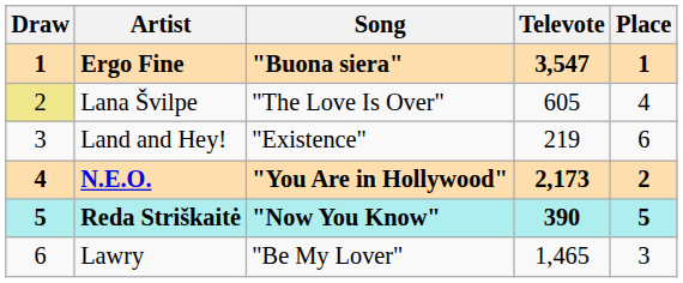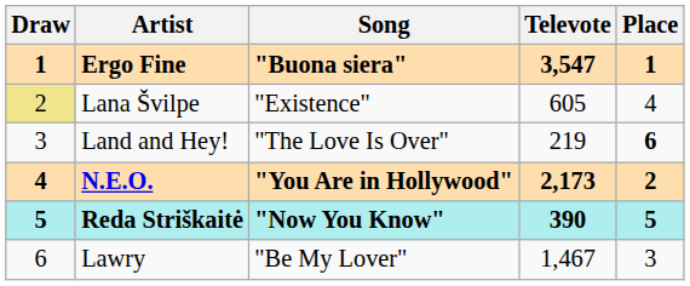 <table class="sortable wikitable" style="margin: 1em auto 1em auto; text-align:center">
 <tr>
 <th>Draw</th>
 <th>Artist</th>
 <th>Song</th>
 <th>Televote</th>
 <th>Place</th>
 </tr>
 <tr style="font-weight:bold; background:navajowhite;">
 <td>1</td>
 <td align="left">Ergo Fine</td>
 <td align="left">"Buona siera"</td>
 <td>3,547</td>
 <td>1</td>
 </tr>
 <tr>
 <td style="background: khaki;">2</td>
 <td align="left">Lana Švilpe</td>
-<td align="left">"The Love Is Over"</td>
+<td align="left">"Existence"</td>
 <td>605</td>
 <td>4</td>
 </tr>
 <tr>
 <td>3</td>
 <td align="left">Land and Hey!</td>
-<td align="left">"Existence"</td>
+<td align="left">"The Love Is Over"</td>
 <td>219</td>
-<td>6</td>
+<td><strong>6</strong></td>
 </tr>
 <tr style="font-weight:bold; background:navajowhite;">
 <td>4</td>
 <td align="left"><a href='#'>N.E.O.</a></td>
 <td align="left">"You Are in Hollywood"</td>
 <td>2,173</td>
 <td>2</td>
 </tr>
 <tr style="font-weight:bold; background:paleturquoise;">
 <td>5</td>
 <td align="left">Reda Striškaitė</td>
 <td align="left">"Now You Know"</td>
 <td>390</td>
 <td>5</td>
 </tr>
 <tr>
 <td>6</td>
 <td align="left">Lawry</td>
 <td align="left">"Be My Lover"</td>
-<td>1,465</td>
+<td>1,467</td>
 <td>3</td>
 </tr>
 </table>
